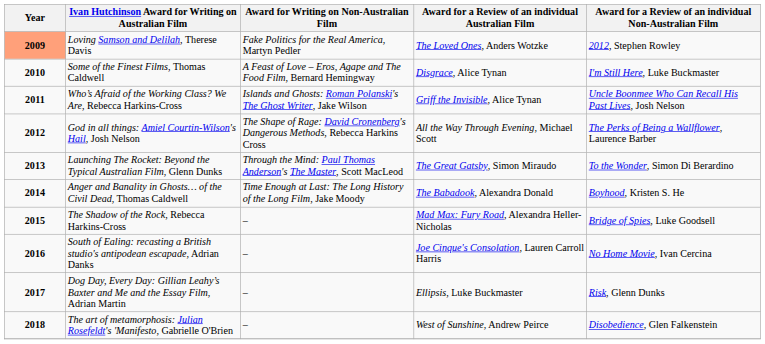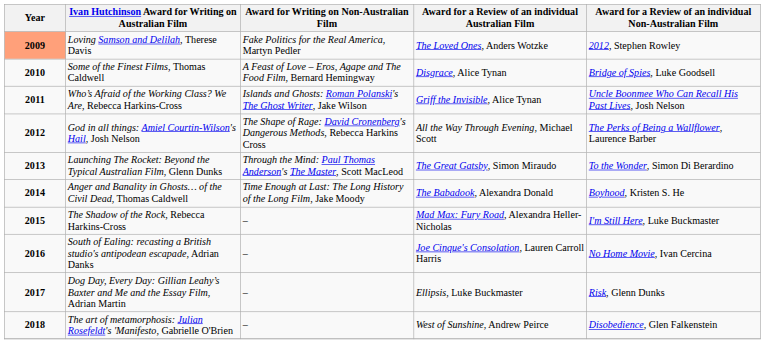 <table class="wikitable" width="95%" cellpadding="5">
 <tr>
 <th width="100">Year</th>
 <th width="300"><a href='#'>Ivan Hutchinson</a> Award for Writing on Australian Film</th>
 <th width="300">Award for Writing on Non-Australian Film</th>
 <th width="300">Award for a Review of an individual Australian Film</th>
 <th width="300">Award for a Review of an individual Non-Australian Film</th>
 </tr>
 <tr>
 <td style="background: lightsalmon; text-align:center;"><strong>2009</strong></td>
 <td><em>Loving <a href='#'>Samson and Delilah</a></em>, Therese Davis</td>
 <td><em>Fake Politics for the Real America</em>, Martyn Pedler</td>
 <td><em><a href='#'>The Loved Ones</a></em>, Anders Wotzke</td>
 <td><em><a href='#'>2012</a></em>, Stephen Rowley</td>
 </tr>
 <tr>
 <td style="text-align:center;"><strong>2010</strong></td>
 <td><em>Some of the Finest Films</em>, Thomas Caldwell</td>
 <td><em>A Feast of Love – Eros, Agape and The Food Film</em>, Bernard Hemingway</td>
 <td><em><a href='#'>Disgrace</a></em>, Alice Tynan</td>
-<td><em><a href='#'>I'm Still Here</a></em>, Luke Buckmaster</td>
+<td><em><a href='#'>Bridge of Spies</a></em>, Luke Goodsell</td>
 </tr>
 <tr>
 <td style="text-align:center;"><strong>2011</strong></td>
 <td><em>Who’s Afraid of the Working Class? We Are</em>, Rebecca Harkins-Cross</td>
 <td><em>Islands and Ghosts: <a href='#'>Roman Polanski</a>'s <a href='#'>The Ghost Writer</a></em>, Jake Wilson</td>
 <td><em><a href='#'>Griff the Invisible</a></em>, Alice Tynan</td>
 <td><em><a href='#'>Uncle Boonmee Who Can Recall His Past Lives</a></em>, Josh Nelson</td>
 </tr>
 <tr>
 <td style="text-align:center;"><strong>2012</strong></td>
 <td><em>God in all things: <a href='#'>Amiel Courtin-Wilson</a>'s <a href='#'>Hail</a></em>, Josh Nelson</td>
 <td><em>The Shape of Rage: <a href='#'>David Cronenberg</a>'s Dangerous Methods</em>, Rebecca Harkins Cross</td>
 <td><em>All the Way Through Evening</em>, Michael Scott</td>
 <td><em><a href='#'>The Perks of Being a Wallflower</a></em>, Laurence Barber</td>
 </tr>
 <tr>
 <td style="text-align:center;"><strong>2013</strong></td>
 <td><em>Launching The Rocket: Beyond the Typical Australian Film</em>, Glenn Dunks</td>
 <td><em>Through the Mind: <a href='#'>Paul Thomas Anderson</a>'s <a href='#'>The Master</a></em>, Scott MacLeod</td>
 <td><em><a href='#'>The Great Gatsby</a></em>, Simon Miraudo</td>
 <td><em><a href='#'>To the Wonder</a></em>, Simon Di Berardino</td>
 </tr>
 <tr>
 <td style="text-align:center;"><strong>2014</strong></td>
 <td><em>Anger and Banality in Ghosts… of the Civil Dead</em>, Thomas Caldwell</td>
 <td><em>Time Enough at Last: The Long History of the Long Film</em>, Jake Moody</td>
 <td><em><a href='#'>The Babadook</a></em>, Alexandra Donald</td>
 <td><em><a href='#'>Boyhood</a></em>, Kristen S. He</td>
 </tr>
 <tr>
 <td style="text-align:center;"><strong>2015</strong></td>
 <td><em>The Shadow of the Rock</em>, Rebecca Harkins-Cross</td>
 <td>–</td>
 <td><em><a href='#'>Mad Max: Fury Road</a></em>, Alexandra Heller-Nicholas</td>
-<td><em><a href='#'>Bridge of Spies</a></em>, Luke Goodsell</td>
+<td><em><a href='#'>I'm Still Here</a></em>, Luke Buckmaster</td>
 </tr>
 <tr>
 <td style="text-align:center;"><strong>2016</strong></td>
 <td><em>South of Ealing: recasting a British studio's antipodean escapade</em>, Adrian Danks</td>
 <td>–</td>
 <td><em><a href='#'>Joe Cinque's Consolation</a></em>, Lauren Carroll Harris</td>
 <td><em><a href='#'>No Home Movie</a></em>, Ivan Cercina</td>
 </tr>
 <tr>
 <td style="text-align:center;"><strong>2017</strong></td>
 <td><em>Dog Day, Every Day: Gillian Leahy’s Baxter and Me and the Essay Film</em>, Adrian Martin</td>
 <td>–</td>
 <td><em>Ellipsis</em>, Luke Buckmaster</td>
 <td><em><a href='#'>Risk</a></em>, Glenn Dunks</td>
 </tr>
 <tr>
 <td style="text-align:center;"><strong>2018</strong></td>
 <td><em>The art of metamorphosis: <a href='#'>Julian Rosefeldt</a>'s 'Manifesto</em>, Gabrielle O'Brien</td>
 <td>–</td>
 <td><em>West of Sunshine</em>, Andrew Peirce</td>
 <td><em><a href='#'>Disobedience</a></em>, Glen Falkenstein</td>
 </tr>
 <tr>
 </tr>
 </table>
